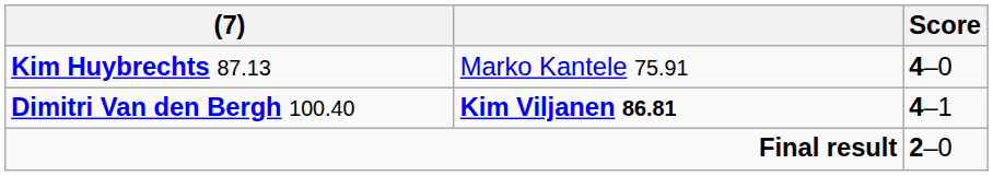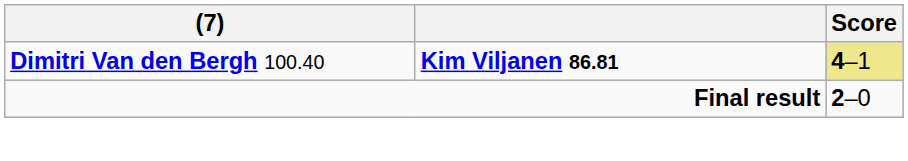 <table class="wikitable">
 <tr>
 <th width=270><strong></strong> (7)</th>
 <th width=270></th>
 <th>Score</th>
 </tr>
 <tr>
-<td><strong><a href='#'>Kim Huybrechts</a></strong> <small><span>87.13</span></small></td>
-<td><a href='#'>Marko Kantele</a> <small><span>75.91</span></small></td>
-<td><strong>4</strong>–0</td>
-</tr>
-<tr>
 <td><strong><a href='#'>Dimitri Van den Bergh</a></strong> <small><span>100.40</span></small></td>
 <td><strong><a href='#'>Kim Viljanen</a> <small><span>86.81</span></small></strong></td>
-<td><strong>4</strong>–1</td>
+<td style="background: khaki;"><strong>4</strong>–1</td>
 </tr>
 <tr>
 <td colspan="2" align="right"><strong>Final result</strong></td>
 <td><strong>2</strong>–0</td>
 </tr>
 </table>
